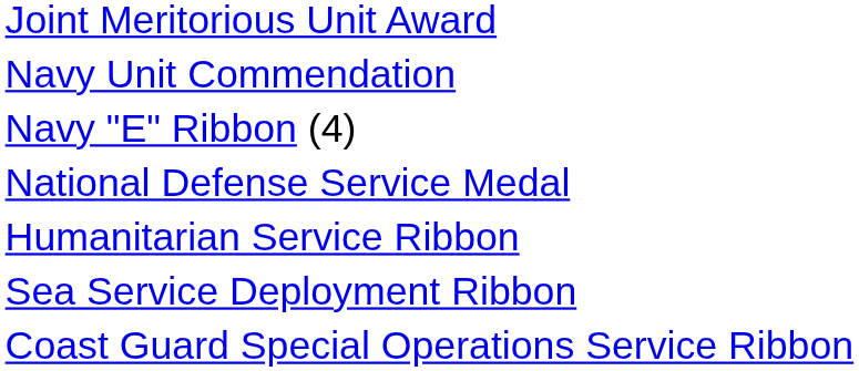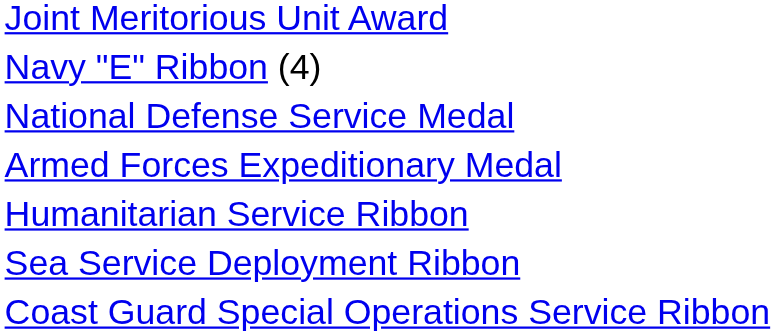 <table>
 <tr>
 <td></td>
 <td><a href='#'>Joint Meritorious Unit Award</a></td>
-</tr>
-<tr>
-<td></td>
-<td><a href='#'>Navy Unit Commendation</a></td>
 </tr>
 <tr>
 <td></td>
 <td><a href='#'>Navy "E" Ribbon</a> (4)</td>
 </tr>
 <tr>
 <td></td>
 <td><a href='#'>National Defense Service Medal</a></td>
+</tr>
+<tr>
+<td></td>
+<td><a href='#'>Armed Forces Expeditionary Medal</a></td>
 </tr>
 <tr>
 <td></td>
 <td><a href='#'>Humanitarian Service Ribbon</a></td>
 </tr>
 <tr>
 <td></td>
 <td><a href='#'>Sea Service Deployment Ribbon</a></td>
 </tr>
 <tr>
 <td></td>
 <td><a href='#'>Coast Guard Special Operations Service Ribbon</a></td>
 </tr>
 </table>
